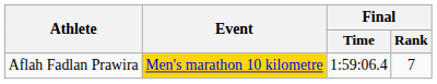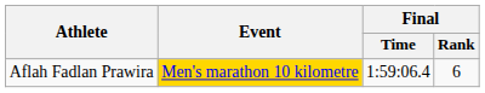 <table class="wikitable" style="font-size:90%">
 <tr>
 <th rowspan="2">Athlete</th>
 <th rowspan="2">Event</th>
 <th colspan="2">Final</th>
 </tr>
 <tr style="font-size:95%">
 <th>Time</th>
 <th>Rank</th>
 </tr>
 <tr align="center">
 <td align="left">Aflah Fadlan Prawira</td>
 <td align="left" style="background: gold;"><a href='#'>Men's marathon 10 kilometre</a></td>
 <td>1:59:06.4</td>
-<td>7</td>
+<td>6</td>
 </tr>
 </table>
